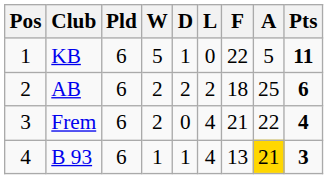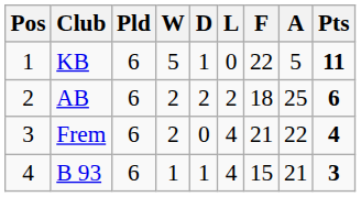 <table class="wikitable" style="text-align: center">
 <tr>
 <th>Pos</th>
 <th>Club</th>
 <th>Pld</th>
 <th>W</th>
 <th>D</th>
 <th>L</th>
 <th>F</th>
 <th>A</th>
 <th>Pts</th>
 </tr>
 <tr>
 <td>1</td>
 <td style="text-align: left"><a href='#'>KB</a></td>
 <td>6</td>
 <td>5</td>
 <td>1</td>
 <td>0</td>
 <td>22</td>
 <td>5</td>
 <td><strong>11</strong></td>
 </tr>
 <tr>
 <td>2</td>
 <td style="text-align: left"><a href='#'>AB</a></td>
 <td>6</td>
 <td>2</td>
 <td>2</td>
 <td>2</td>
 <td>18</td>
 <td>25</td>
 <td><strong>6</strong></td>
 </tr>
 <tr>
 <td>3</td>
 <td style="text-align: left"><a href='#'>Frem</a></td>
 <td>6</td>
 <td>2</td>
 <td>0</td>
 <td>4</td>
 <td>21</td>
 <td>22</td>
 <td><strong>4</strong></td>
 </tr>
 <tr>
 <td>4</td>
 <td style="text-align: left"><a href='#'>B 93</a></td>
 <td>6</td>
 <td>1</td>
 <td>1</td>
 <td>4</td>
-<td>13</td>
-<td style="background: gold;">21</td>
+<td>15</td>
+<td>21</td>
 <td><strong>3</strong></td>
 </tr>
 </table>
